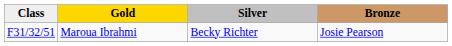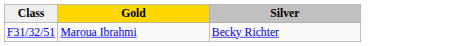 <table class="wikitable" style="text-align:left">
 <tr align="center">
 <td bgcolor=efefef><strong>Class</strong></td>
 <td width=200 bgcolor=gold><strong>Gold</strong></td>
 <td width=200 bgcolor=silver><strong>Silver</strong></td>
-<td width=200 bgcolor=CC9966><strong>Bronze</strong></td>
 </tr>
 <tr>
 <td><a href='#'>F31/32/51</a></td>
 <td><a href='#'>Maroua Ibrahmi</a><br></td>
 <td><a href='#'>Becky Richter</a><br></td>
-<td><a href='#'>Josie Pearson</a><br></td>
 </tr>
 </table>
